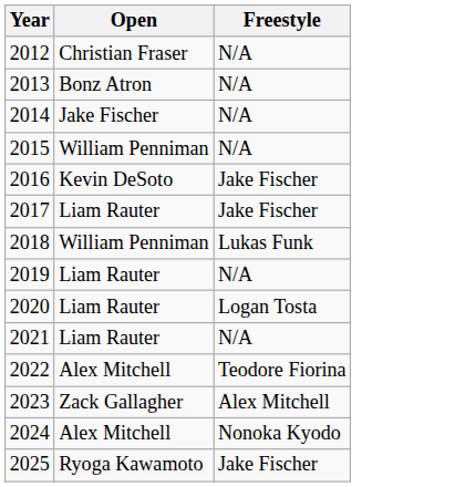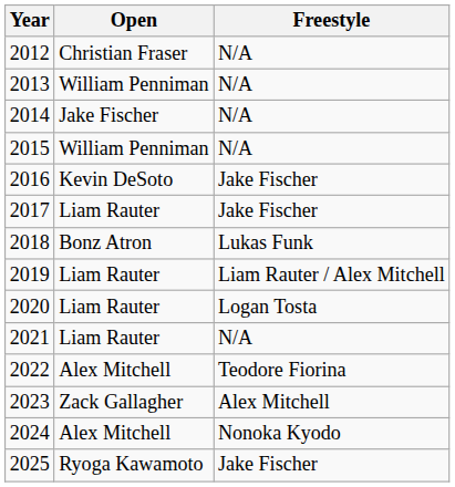 <table class="wikitable">
 <tr>
 <th>Year</th>
 <th>Open</th>
 <th>Freestyle</th>
 </tr>
 <tr>
 <td>2012</td>
 <td> Christian Fraser</td>
 <td>N/A</td>
 </tr>
 <tr>
 <td>2013</td>
-<td> Bonz Atron</td>
+<td> William Penniman</td>
 <td>N/A</td>
 </tr>
 <tr>
 <td>2014</td>
 <td> Jake Fischer</td>
 <td>N/A</td>
 </tr>
 <tr>
 <td>2015</td>
 <td> William Penniman</td>
 <td>N/A</td>
 </tr>
 <tr>
 <td>2016</td>
 <td> Kevin DeSoto</td>
 <td> Jake Fischer</td>
 </tr>
 <tr>
 <td>2017</td>
 <td> Liam Rauter</td>
 <td> Jake Fischer</td>
 </tr>
 <tr>
 <td>2018</td>
-<td> William Penniman</td>
+<td> Bonz Atron</td>
 <td> Lukas Funk</td>
 </tr>
 <tr>
 <td>2019</td>
 <td> Liam Rauter</td>
-<td>N/A</td>
+<td> Liam Rauter /  Alex Mitchell</td>
 </tr>
 <tr>
 <td>2020</td>
 <td> Liam Rauter</td>
 <td> Logan Tosta</td>
 </tr>
 <tr>
 <td>2021</td>
 <td> Liam Rauter</td>
 <td>N/A</td>
 </tr>
 <tr>
 <td>2022</td>
 <td> Alex Mitchell</td>
 <td> Teodore Fiorina</td>
 </tr>
 <tr>
 <td>2023</td>
 <td> Zack Gallagher</td>
 <td> Alex Mitchell</td>
 </tr>
 <tr>
 <td>2024</td>
 <td> Alex Mitchell</td>
 <td> Nonoka Kyodo</td>
 </tr>
 <tr>
 <td>2025</td>
 <td> Ryoga Kawamoto</td>
 <td> Jake Fischer</td>
 </tr>
 </table>
